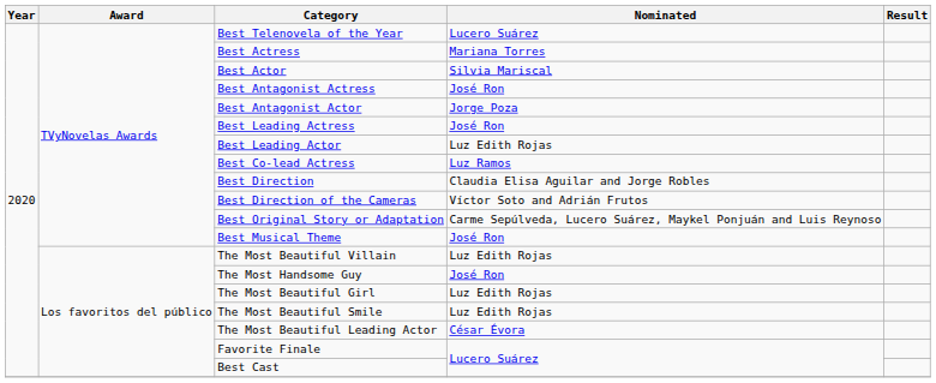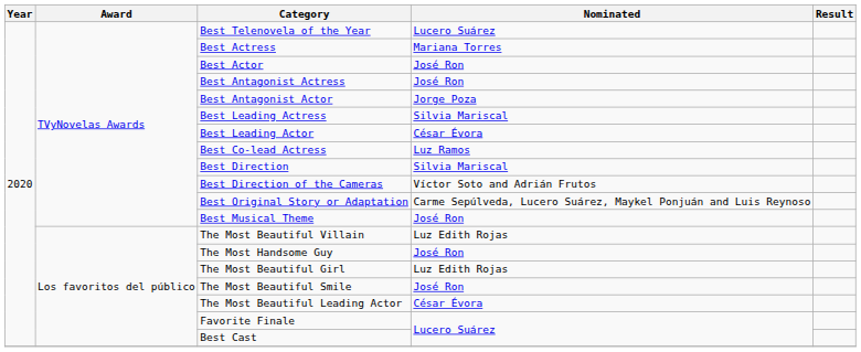 <table class="wikitable plainrowheaders">
 <tr>
 <th scope="col">Year</th>
 <th scope="col">Award</th>
 <th scope="col">Category</th>
 <th scope="col">Nominated</th>
 <th scope="col">Result</th>
 </tr>
 <tr>
 <td rowspan="19">2020</td>
 <td rowspan="12"><a href='#'>TVyNovelas Awards</a></td>
 <td><a href='#'>Best Telenovela of the Year</a></td>
 <td><a href='#'>Lucero Suárez</a></td>
 <td></td>
 </tr>
 <tr>
 <td><a href='#'>Best Actress</a></td>
 <td><a href='#'>Mariana Torres</a></td>
 <td></td>
 </tr>
 <tr>
 <td><a href='#'>Best Actor</a></td>
-<td><a href='#'>Silvia Mariscal</a></td>
+<td><a href='#'>José Ron</a></td>
 <td></td>
 </tr>
 <tr>
 <td><a href='#'>Best Antagonist Actress</a></td>
 <td><a href='#'>José Ron</a></td>
 <td></td>
 </tr>
 <tr>
 <td><a href='#'>Best Antagonist Actor</a></td>
 <td><a href='#'>Jorge Poza</a></td>
 <td></td>
 </tr>
 <tr>
 <td><a href='#'>Best Leading Actress</a></td>
-<td><a href='#'>José Ron</a></td>
+<td><a href='#'>Silvia Mariscal</a></td>
 <td></td>
 </tr>
 <tr>
 <td><a href='#'>Best Leading Actor</a></td>
-<td>Luz Edith Rojas</td>
+<td><a href='#'>César Évora</a></td>
 <td></td>
 </tr>
 <tr>
 <td><a href='#'>Best Co-lead Actress</a></td>
 <td><a href='#'>Luz Ramos</a></td>
 <td></td>
 </tr>
 <tr>
 <td><a href='#'>Best Direction</a></td>
-<td>Claudia Elisa Aguilar and Jorge Robles</td>
+<td><a href='#'>Silvia Mariscal</a></td>
 <td></td>
 </tr>
 <tr>
 <td><a href='#'>Best Direction of the Cameras</a></td>
 <td>Víctor Soto and Adrián Frutos</td>
 <td></td>
 </tr>
 <tr>
 <td><a href='#'>Best Original Story or Adaptation</a></td>
 <td>Carme Sepúlveda, Lucero Suárez, Maykel Ponjuán and Luis Reynoso</td>
 <td></td>
 </tr>
 <tr>
 <td><a href='#'>Best Musical Theme</a></td>
 <td><a href='#'>José Ron</a></td>
 <td></td>
 </tr>
 <tr>
 <td rowspan="7">Los favoritos del público</td>
 <td>The Most Beautiful Villain</td>
 <td>Luz Edith Rojas</td>
 <td></td>
 </tr>
 <tr>
 <td>The Most Handsome Guy</td>
 <td><a href='#'>José Ron</a></td>
 <td></td>
 </tr>
 <tr>
 <td>The Most Beautiful Girl</td>
 <td>Luz Edith Rojas</td>
 <td></td>
 </tr>
 <tr>
 <td>The Most Beautiful Smile</td>
-<td>Luz Edith Rojas</td>
+<td><a href='#'>José Ron</a></td>
 <td></td>
 </tr>
 <tr>
 <td>The Most Beautiful Leading Actor</td>
 <td><a href='#'>César Évora</a></td>
 <td></td>
 </tr>
 <tr>
 <td>Favorite Finale</td>
 <td rowspan="2"><a href='#'>Lucero Suárez</a></td>
 <td></td>
 </tr>
 <tr>
 <td>Best Cast</td>
 <td></td>
 </tr>
 <tr>
 </tr>
 </table>
